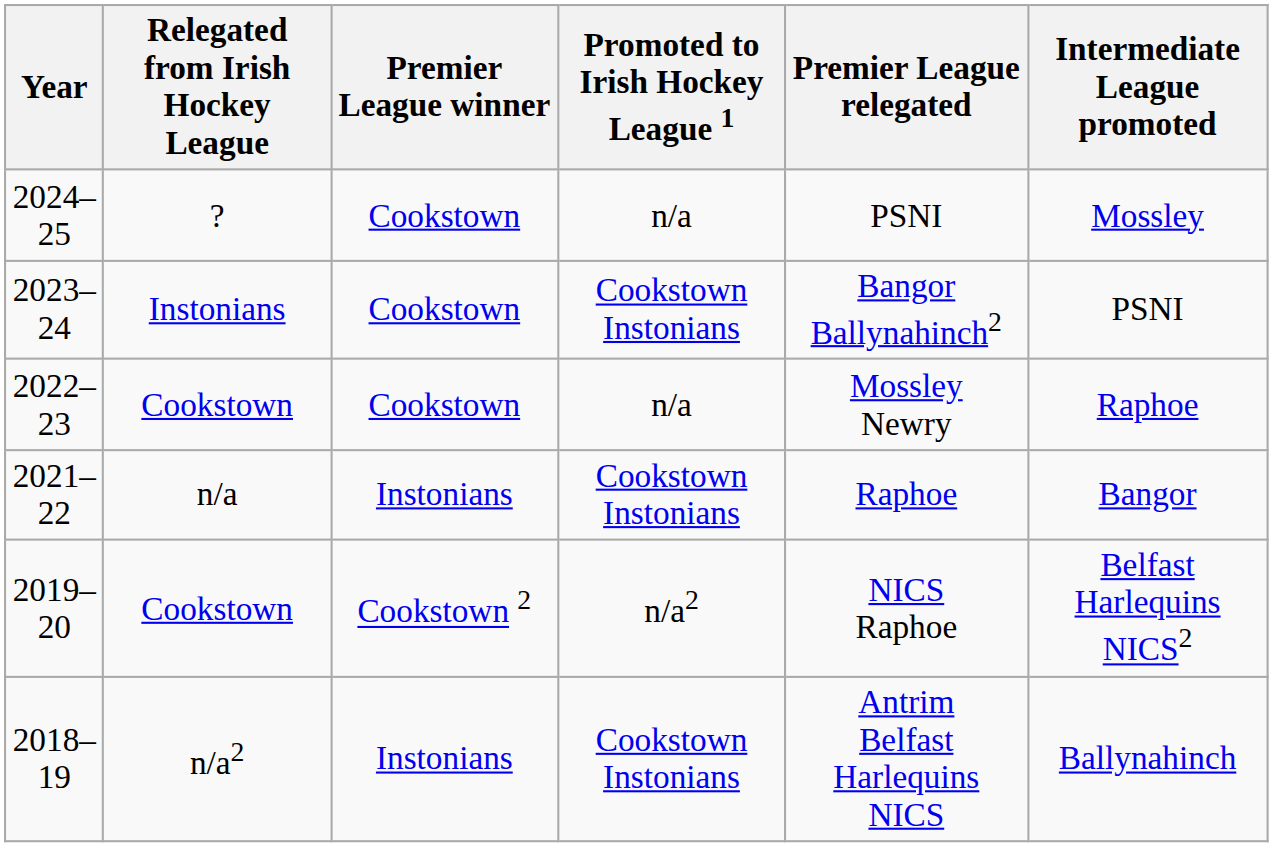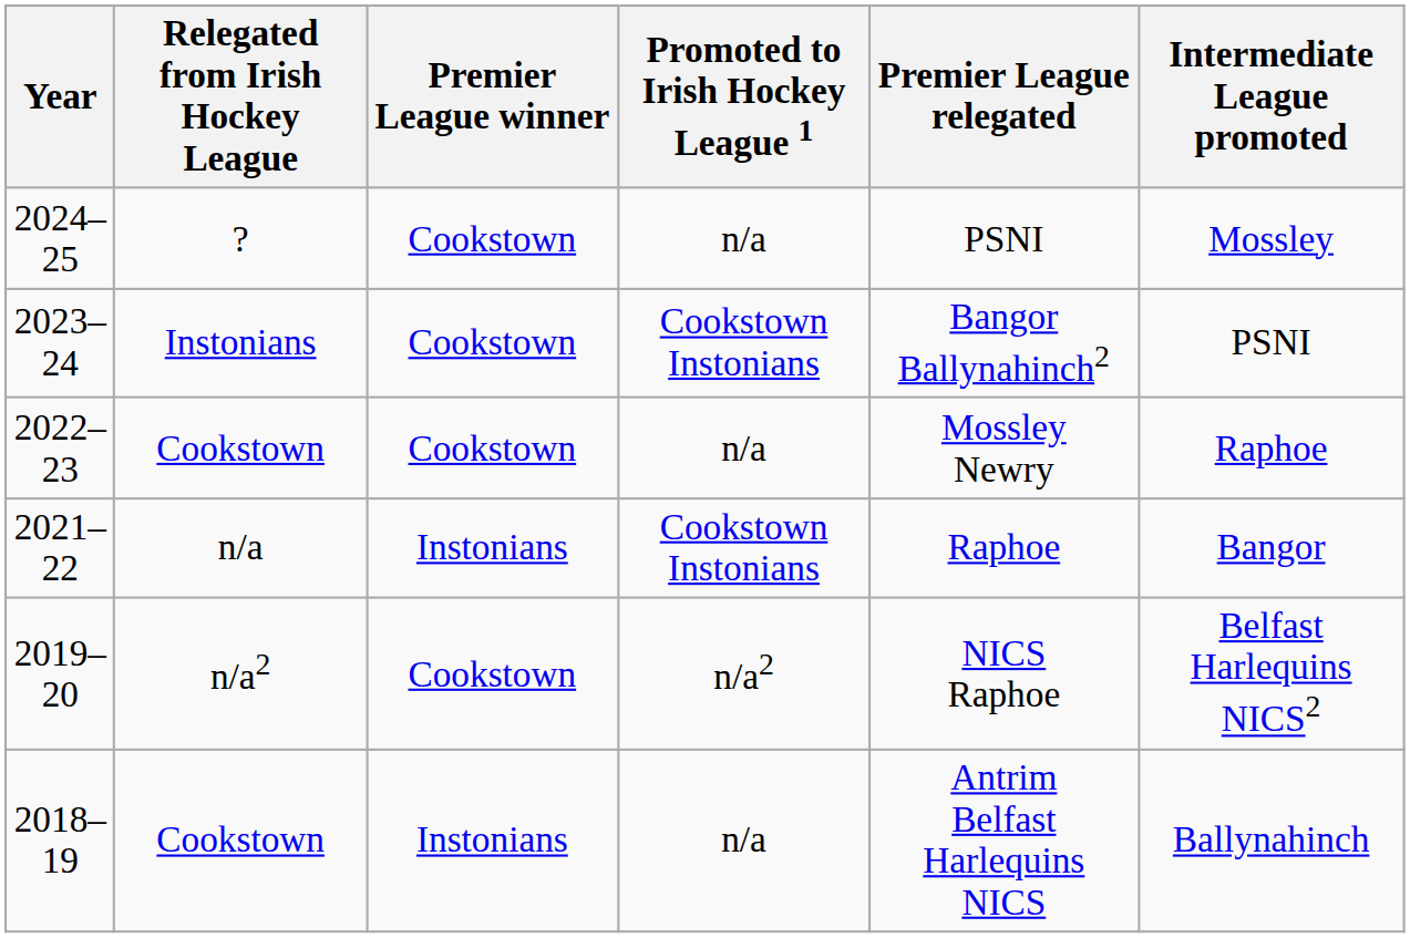 <table class="wikitable">
 <tr>
 <th>Year</th>
 <th width="120">Relegated from Irish Hockey League</th>
 <th width="120">Premier League winner</th>
 <th width="120">Promoted to Irish Hockey League <sup>1</sup></th>
 <th width="120">Premier League relegated</th>
 <th width="120">Intermediate League promoted</th>
 </tr>
 <tr>
 <td align="center">2024–25</td>
 <td align="center">?</td>
 <td align="center"><a href='#'>Cookstown</a></td>
 <td align="center">n/a</td>
 <td align="center">PSNI</td>
 <td align="center"><a href='#'>Mossley</a></td>
 </tr>
 <tr>
 <td align="center">2023–24</td>
 <td align="center"><a href='#'>Instonians</a></td>
 <td align="center"><a href='#'>Cookstown</a></td>
 <td align="center"><a href='#'>Cookstown</a><br><a href='#'>Instonians</a></td>
 <td align="center"><a href='#'>Bangor</a><br><a href='#'>Ballynahinch</a><sup>2</sup></td>
 <td align="center">PSNI</td>
 </tr>
 <tr>
 <td align="center">2022–23</td>
 <td align="center"><a href='#'>Cookstown</a></td>
 <td align="center"><a href='#'>Cookstown</a></td>
 <td align="center">n/a</td>
 <td align="center"><a href='#'>Mossley</a><br>Newry</td>
 <td align="center"><a href='#'>Raphoe</a></td>
 </tr>
 <tr>
 <td align="center">2021–22</td>
 <td align="center">n/a</td>
 <td align="center"><a href='#'>Instonians</a></td>
 <td align="center"><a href='#'>Cookstown</a><br><a href='#'>Instonians</a></td>
 <td align="center"><a href='#'>Raphoe</a></td>
 <td align="center"><a href='#'>Bangor</a></td>
 </tr>
 <tr>
 <td align="center">2019–20</td>
+<td align="center">n/a<sup>2</sup></td>
 <td align="center"><a href='#'>Cookstown</a></td>
-<td align="center"><a href='#'>Cookstown</a> <sup>2</sup></td>
 <td align="center">n/a<sup>2</sup></td>
 <td align="center"><a href='#'>NICS</a><br>Raphoe</td>
 <td align="center"><a href='#'>Belfast Harlequins</a><br><a href='#'>NICS</a><sup>2</sup></td>
 </tr>
 <tr>
 <td align="center">2018–19</td>
-<td align="center">n/a<sup>2</sup></td>
+<td align="center"><a href='#'>Cookstown</a></td>
 <td align="center"><a href='#'>Instonians</a></td>
-<td align="center"><a href='#'>Cookstown</a><br><a href='#'>Instonians</a></td>
+<td align="center">n/a</td>
 <td align="center"><a href='#'>Antrim</a><br><a href='#'>Belfast Harlequins</a><br><a href='#'>NICS</a></td>
 <td align="center"><a href='#'>Ballynahinch</a></td>
 </tr>
 </table>
